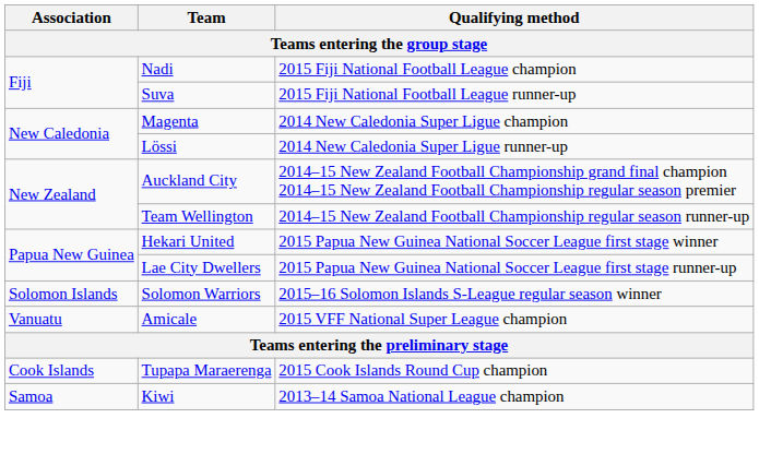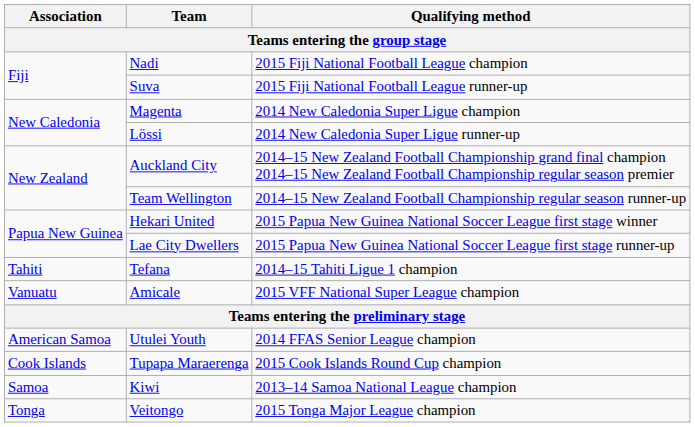 <table class="wikitable">
 <tr>
 <th>Association</th>
 <th>Team</th>
 <th>Qualifying method</th>
 </tr>
 <tr>
 <th colspan=3>Teams entering the <a href='#'>group stage</a></th>
 </tr>
 <tr>
 <td rowspan=2> <a href='#'>Fiji</a></td>
 <td><a href='#'>Nadi</a></td>
 <td><a href='#'>2015 Fiji National Football League</a> champion</td>
 </tr>
 <tr>
 <td><a href='#'>Suva</a></td>
 <td><a href='#'>2015 Fiji National Football League</a> runner-up</td>
 </tr>
 <tr>
 <td rowspan=2> <a href='#'>New Caledonia</a></td>
 <td><a href='#'>Magenta</a></td>
 <td><a href='#'>2014 New Caledonia Super Ligue</a> champion</td>
 </tr>
 <tr>
 <td><a href='#'>Lössi</a></td>
 <td><a href='#'>2014 New Caledonia Super Ligue</a> runner-up</td>
 </tr>
 <tr>
 <td rowspan=2> <a href='#'>New Zealand</a></td>
 <td><a href='#'>Auckland City</a></td>
 <td><a href='#'>2014–15 New Zealand Football Championship grand final</a> champion<br><a href='#'>2014–15 New Zealand Football Championship regular season</a> premier</td>
 </tr>
 <tr>
 <td><a href='#'>Team Wellington</a></td>
 <td><a href='#'>2014–15 New Zealand Football Championship regular season</a> runner-up</td>
 </tr>
 <tr>
 <td rowspan=2> <a href='#'>Papua New Guinea</a></td>
 <td><a href='#'>Hekari United</a></td>
 <td><a href='#'>2015 Papua New Guinea National Soccer League first stage</a> winner</td>
 </tr>
 <tr>
 <td><a href='#'>Lae City Dwellers</a></td>
 <td><a href='#'>2015 Papua New Guinea National Soccer League first stage</a> runner-up</td>
 </tr>
 <tr>
-<td> <a href='#'>Solomon Islands</a></td>
-<td><a href='#'>Solomon Warriors</a></td>
-<td><a href='#'>2015–16 Solomon Islands S-League regular season</a> winner</td>
+<td> <a href='#'>Tahiti</a></td>
+<td><a href='#'>Tefana</a></td>
+<td><a href='#'>2014–15 Tahiti Ligue 1</a> champion</td>
 </tr>
 <tr>
 <td> <a href='#'>Vanuatu</a></td>
 <td><a href='#'>Amicale</a></td>
 <td><a href='#'>2015 VFF National Super League</a> champion</td>
 </tr>
 <tr>
 <th colspan=3>Teams entering the <a href='#'>preliminary stage</a></th>
+</tr>
+<tr>
+<td> <a href='#'>American Samoa</a></td>
+<td><a href='#'>Utulei Youth</a></td>
+<td><a href='#'>2014 FFAS Senior League</a> champion</td>
 </tr>
 <tr>
 <td> <a href='#'>Cook Islands</a></td>
 <td><a href='#'>Tupapa Maraerenga</a></td>
 <td><a href='#'>2015 Cook Islands Round Cup</a> champion</td>
 </tr>
 <tr>
 <td> <a href='#'>Samoa</a></td>
 <td><a href='#'>Kiwi</a></td>
 <td><a href='#'>2013–14 Samoa National League</a> champion</td>
 </tr>
+<tr>
+<td> <a href='#'>Tonga</a></td>
+<td><a href='#'>Veitongo</a></td>
+<td><a href='#'>2015 Tonga Major League</a> champion</td>
+</tr>
 </table>
